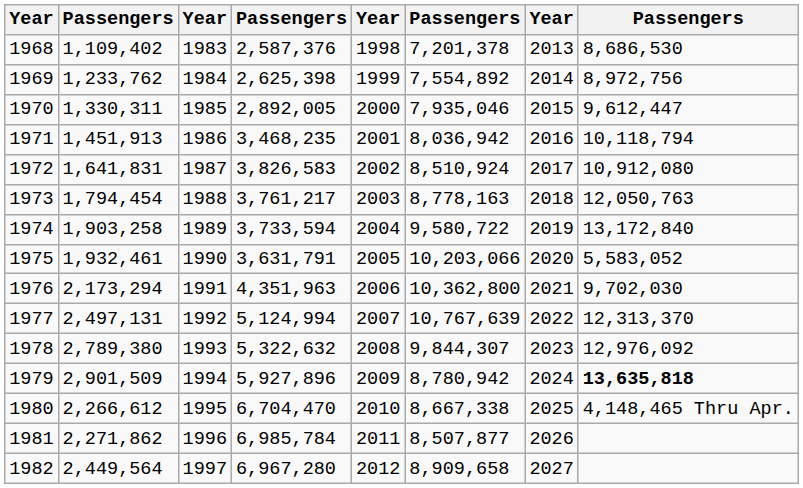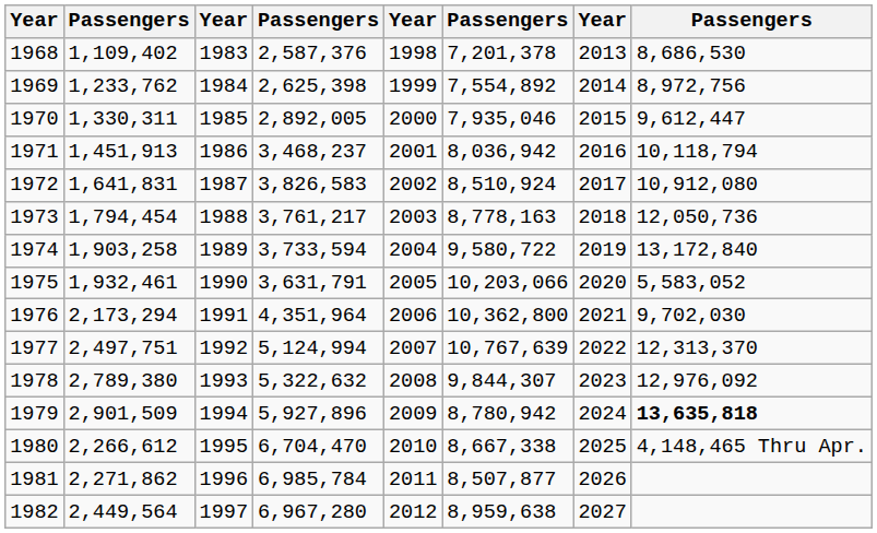 <table class="wikitable sortable" style="font-size: 95%">
 <tr>
 <th>Year</th>
 <th>Passengers</th>
 <th>Year</th>
 <th>Passengers</th>
 <th>Year</th>
 <th>Passengers</th>
 <th>Year</th>
 <th>Passengers</th>
 </tr>
 <tr>
 <td>1968</td>
 <td>1,109,402</td>
 <td>1983</td>
 <td>2,587,376</td>
 <td>1998</td>
 <td>7,201,378</td>
 <td>2013</td>
 <td>8,686,530</td>
 </tr>
 <tr>
 <td>1969</td>
 <td>1,233,762</td>
 <td>1984</td>
 <td>2,625,398</td>
 <td>1999</td>
 <td>7,554,892</td>
 <td>2014</td>
 <td>8,972,756</td>
 </tr>
 <tr>
 <td>1970</td>
 <td>1,330,311</td>
 <td>1985</td>
 <td>2,892,005</td>
 <td>2000</td>
 <td>7,935,046</td>
 <td>2015</td>
 <td>9,612,447</td>
 </tr>
 <tr>
 <td>1971</td>
 <td>1,451,913</td>
 <td>1986</td>
-<td>3,468,235</td>
+<td>3,468,237</td>
 <td>2001</td>
 <td>8,036,942</td>
 <td>2016</td>
 <td>10,118,794</td>
 </tr>
 <tr>
 <td>1972</td>
 <td>1,641,831</td>
 <td>1987</td>
 <td>3,826,583</td>
 <td>2002</td>
 <td>8,510,924</td>
 <td>2017</td>
 <td>10,912,080</td>
 </tr>
 <tr>
 <td>1973</td>
 <td>1,794,454</td>
 <td>1988</td>
 <td>3,761,217</td>
 <td>2003</td>
 <td>8,778,163</td>
 <td>2018</td>
-<td>12,050,763</td>
+<td>12,050,736</td>
 </tr>
 <tr>
 <td>1974</td>
 <td>1,903,258</td>
 <td>1989</td>
 <td>3,733,594</td>
 <td>2004</td>
 <td>9,580,722</td>
 <td>2019</td>
 <td>13,172,840</td>
 </tr>
 <tr>
 <td>1975</td>
 <td>1,932,461</td>
 <td>1990</td>
 <td>3,631,791</td>
 <td>2005</td>
 <td>10,203,066</td>
 <td>2020</td>
 <td>5,583,052</td>
 </tr>
 <tr>
 <td>1976</td>
 <td>2,173,294</td>
 <td>1991</td>
-<td>4,351,963</td>
+<td>4,351,964</td>
 <td>2006</td>
 <td>10,362,800</td>
 <td>2021</td>
 <td>9,702,030</td>
 </tr>
 <tr>
 <td>1977</td>
-<td>2,497,131</td>
+<td>2,497,751</td>
 <td>1992</td>
 <td>5,124,994</td>
 <td>2007</td>
 <td>10,767,639</td>
 <td>2022</td>
 <td>12,313,370</td>
 </tr>
 <tr>
 <td>1978</td>
 <td>2,789,380</td>
 <td>1993</td>
 <td>5,322,632</td>
 <td>2008</td>
 <td>9,844,307</td>
 <td>2023</td>
 <td>12,976,092</td>
 </tr>
 <tr>
 <td>1979</td>
 <td>2,901,509</td>
 <td>1994</td>
 <td>5,927,896</td>
 <td>2009</td>
 <td>8,780,942</td>
 <td>2024</td>
 <td><strong>13,635,818</strong></td>
 </tr>
 <tr>
 <td>1980</td>
 <td>2,266,612</td>
 <td>1995</td>
 <td>6,704,470</td>
 <td>2010</td>
 <td>8,667,338</td>
 <td>2025</td>
 <td>4,148,465 Thru Apr.</td>
 </tr>
 <tr>
 <td>1981</td>
 <td>2,271,862</td>
 <td>1996</td>
 <td>6,985,784</td>
 <td>2011</td>
 <td>8,507,877</td>
 <td>2026</td>
 <td></td>
 </tr>
 <tr>
 <td>1982</td>
 <td>2,449,564</td>
 <td>1997</td>
 <td>6,967,280</td>
 <td>2012</td>
-<td>8,909,658</td>
+<td>8,959,638</td>
 <td>2027</td>
 <td></td>
 </tr>
 </table>
